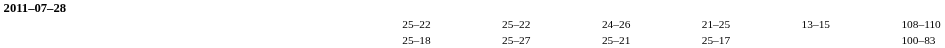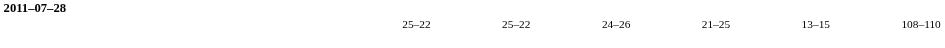 <table width=100% cellspacing=1>
 <tr>
 <th width=15%></th>
 <th width=10%></th>
 <th width=15%></th>
 <th width=10%></th>
 <th width=10%></th>
 <th width=10%></th>
 <th width=10%></th>
 <th width=10%></th>
 <th width=10%></th>
 </tr>
 <tr>
 <td colspan=3><strong>2011–07–28</strong></td>
 </tr>
 <tr style=font-size:90%>
 <td align=right></td>
 <td align=center></td>
 <td><strong></strong></td>
 <td>25–22</td>
 <td>25–22</td>
 <td>24–26</td>
 <td>21–25</td>
 <td>13–15</td>
 <td>108–110</td>
 </tr>
-<tr style=font-size:90%>
-<td align=right><strong></strong></td>
-<td align=center></td>
-<td></td>
-<td>25–18</td>
-<td>25–27</td>
-<td>25–21</td>
-<td>25–17</td>
-<td></td>
-<td>100–83</td>
-</tr>
 </table>
